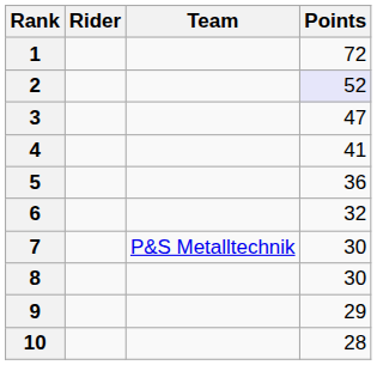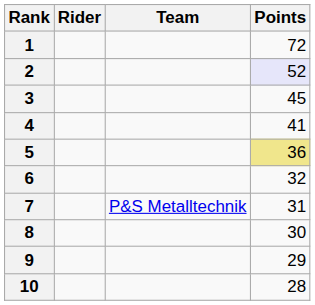 <table class="wikitable">
 <tr>
 <th scope="col">Rank</th>
 <th scope="col">Rider</th>
 <th scope="col">Team</th>
 <th scope="col">Points</th>
 </tr>
 <tr>
 <th scope="row">1</th>
 <td> </td>
 <td></td>
 <td style="text-align:right;">72</td>
 </tr>
 <tr>
 <th scope="row">2</th>
 <td> </td>
 <td></td>
 <td style="background: lavender; text-align:right;">52</td>
 </tr>
 <tr>
 <th scope="row">3</th>
 <td></td>
 <td></td>
-<td style="text-align:right;">47</td>
+<td style="text-align:right;">45</td>
 </tr>
 <tr>
 <th scope="row">4</th>
 <td></td>
 <td></td>
 <td style="text-align:right;">41</td>
 </tr>
 <tr>
 <th scope="row">5</th>
 <td> </td>
 <td></td>
-<td style="text-align:right;">36</td>
+<td style="background: khaki; text-align:right;">36</td>
 </tr>
 <tr>
 <th scope="row">6</th>
 <td></td>
 <td></td>
 <td style="text-align:right;">32</td>
 </tr>
 <tr>
 <th scope="row">7</th>
 <td></td>
 <td><a href='#'>P&S Metalltechnik</a></td>
-<td style="text-align:right;">30</td>
+<td style="text-align:right;">31</td>
 </tr>
 <tr>
 <th scope="row">8</th>
 <td></td>
 <td></td>
 <td style="text-align:right;">30</td>
 </tr>
 <tr>
 <th scope="row">9</th>
 <td> </td>
 <td></td>
 <td style="text-align:right;">29</td>
 </tr>
 <tr>
 <th scope="row">10</th>
 <td></td>
 <td></td>
 <td style="text-align:right;">28</td>
 </tr>
 </table>
